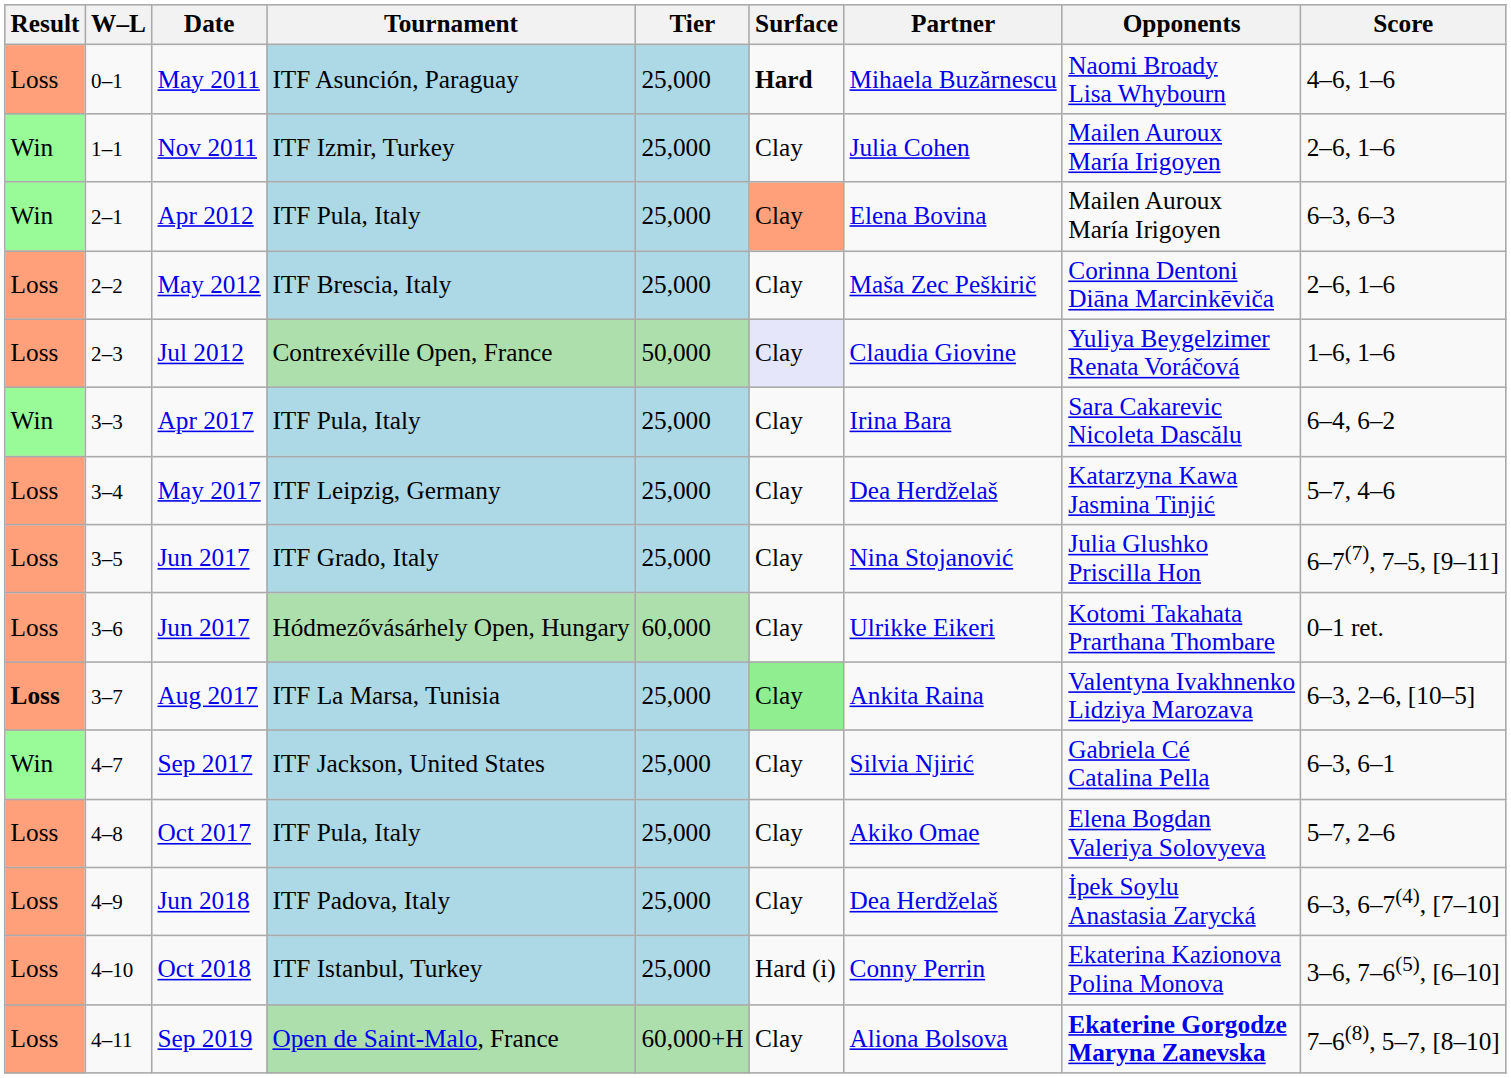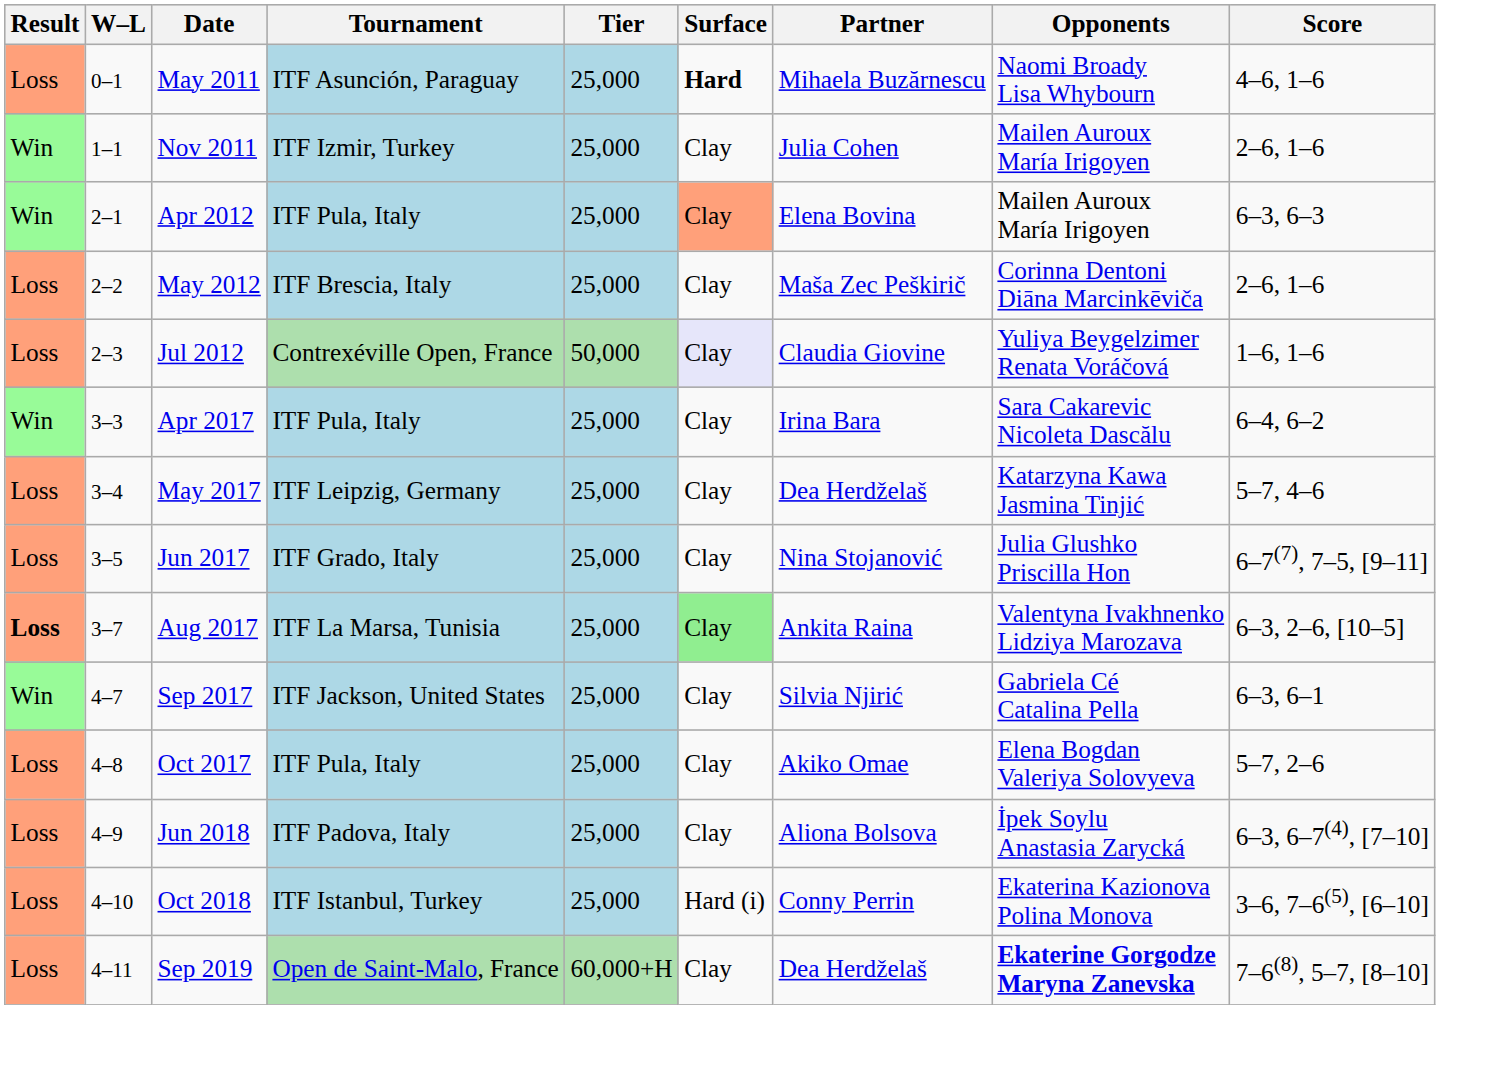 <table class="sortable wikitable">
 <tr>
 <th>Result</th>
 <th class="unsortable">W–L</th>
 <th>Date</th>
 <th>Tournament</th>
 <th>Tier</th>
 <th>Surface</th>
 <th>Partner</th>
 <th>Opponents</th>
 <th class="unsortable">Score</th>
 </tr>
 <tr>
 <td style="background:#ffa07a;">Loss</td>
 <td><small>0–1</small></td>
 <td><a href='#'>May 2011</a></td>
 <td style="background:lightblue;">ITF Asunción, Paraguay</td>
 <td style="background:lightblue;">25,000</td>
 <td><strong>Hard</strong></td>
 <td> <a href='#'>Mihaela Buzărnescu</a></td>
 <td> <a href='#'>Naomi Broady</a> <br>  <a href='#'>Lisa Whybourn</a></td>
 <td>4–6, 1–6</td>
 </tr>
 <tr>
 <td style="background:#98fb98;">Win</td>
 <td><small>1–1</small></td>
 <td><a href='#'>Nov 2011</a></td>
 <td style="background:lightblue;">ITF Izmir, Turkey</td>
 <td style="background:lightblue;">25,000</td>
 <td>Clay</td>
 <td> <a href='#'>Julia Cohen</a></td>
 <td> <a href='#'>Mailen Auroux</a> <br>  <a href='#'>María Irigoyen</a></td>
 <td>2–6, 1–6</td>
 </tr>
 <tr>
 <td style="background:#98fb98;">Win</td>
 <td><small>2–1</small></td>
 <td><a href='#'>Apr 2012</a></td>
 <td style="background:lightblue;">ITF Pula, Italy</td>
 <td style="background:lightblue;">25,000</td>
 <td style="background: lightsalmon;">Clay</td>
 <td> <a href='#'>Elena Bovina</a></td>
 <td> Mailen Auroux <br>  María Irigoyen</td>
 <td>6–3, 6–3</td>
 </tr>
 <tr>
 <td style="background:#ffa07a;">Loss</td>
 <td><small>2–2</small></td>
 <td><a href='#'>May 2012</a></td>
 <td style="background:lightblue;">ITF Brescia, Italy</td>
 <td style="background:lightblue;">25,000</td>
 <td>Clay</td>
 <td> <a href='#'>Maša Zec Peškirič</a></td>
 <td> <a href='#'>Corinna Dentoni</a> <br>  <a href='#'>Diāna Marcinkēviča</a></td>
 <td>2–6, 1–6</td>
 </tr>
 <tr>
 <td style="background:#ffa07a;">Loss</td>
 <td><small>2–3</small></td>
 <td><a href='#'>Jul 2012</a></td>
 <td style="background:#addfad;">Contrexéville Open, France</td>
 <td style="background:#addfad;">50,000</td>
 <td style="background: lavender;">Clay</td>
 <td> <a href='#'>Claudia Giovine</a></td>
 <td> <a href='#'>Yuliya Beygelzimer</a> <br>  <a href='#'>Renata Voráčová</a></td>
 <td>1–6, 1–6</td>
 </tr>
 <tr>
 <td style="background:#98fb98;">Win</td>
 <td><small>3–3</small></td>
 <td><a href='#'>Apr 2017</a></td>
 <td style="background:lightblue;">ITF Pula, Italy</td>
 <td style="background:lightblue;">25,000</td>
 <td>Clay</td>
 <td> <a href='#'>Irina Bara</a></td>
 <td> <a href='#'>Sara Cakarevic</a> <br>  <a href='#'>Nicoleta Dascălu</a></td>
 <td>6–4, 6–2</td>
 </tr>
 <tr>
 <td style="background:#ffa07a;">Loss</td>
 <td><small>3–4</small></td>
 <td><a href='#'>May 2017</a></td>
 <td style="background:lightblue;">ITF Leipzig, Germany</td>
 <td style="background:lightblue;">25,000</td>
 <td>Clay</td>
 <td> <a href='#'>Dea Herdželaš</a></td>
 <td> <a href='#'>Katarzyna Kawa</a> <br>  <a href='#'>Jasmina Tinjić</a></td>
 <td>5–7, 4–6</td>
 </tr>
 <tr>
 <td style="background:#ffa07a;">Loss</td>
 <td><small>3–5</small></td>
 <td><a href='#'>Jun 2017</a></td>
 <td style="background:lightblue;">ITF Grado, Italy</td>
 <td style="background:lightblue;">25,000</td>
 <td>Clay</td>
 <td> <a href='#'>Nina Stojanović</a></td>
 <td> <a href='#'>Julia Glushko</a> <br>  <a href='#'>Priscilla Hon</a></td>
 <td>6–7<sup>(7)</sup>, 7–5, [9–11]</td>
 </tr>
 <tr>
-<td style="background:#ffa07a;">Loss</td>
-<td><small>3–6</small></td>
-<td><a href='#'>Jun 2017</a></td>
-<td style="background:#addfad;">Hódmezővásárhely Open, Hungary</td>
-<td style="background:#addfad;">60,000</td>
-<td>Clay</td>
-<td> <a href='#'>Ulrikke Eikeri</a></td>
-<td> <a href='#'>Kotomi Takahata</a> <br>  <a href='#'>Prarthana Thombare</a></td>
-<td>0–1 ret.</td>
-</tr>
-<tr>
 <td style="background:#ffa07a;"><strong>Loss</strong></td>
 <td><small>3–7</small></td>
 <td><a href='#'>Aug 2017</a></td>
 <td style="background:lightblue;">ITF La Marsa, Tunisia</td>
 <td style="background:lightblue;">25,000</td>
 <td style="background: lightgreen;">Clay</td>
 <td> <a href='#'>Ankita Raina</a></td>
 <td> <a href='#'>Valentyna Ivakhnenko</a> <br>  <a href='#'>Lidziya Marozava</a></td>
 <td>6–3, 2–6, [10–5]</td>
 </tr>
 <tr>
 <td style="background:#98fb98;">Win</td>
 <td><small>4–7</small></td>
 <td><a href='#'>Sep 2017</a></td>
 <td style="background:lightblue;">ITF Jackson, United States</td>
 <td style="background:lightblue;">25,000</td>
 <td>Clay</td>
 <td> <a href='#'>Silvia Njirić</a></td>
 <td> <a href='#'>Gabriela Cé</a> <br>  <a href='#'>Catalina Pella</a></td>
 <td>6–3, 6–1</td>
 </tr>
 <tr>
 <td style="background:#ffa07a;">Loss</td>
 <td><small>4–8</small></td>
 <td><a href='#'>Oct 2017</a></td>
 <td style="background:lightblue;">ITF Pula, Italy</td>
 <td style="background:lightblue;">25,000</td>
 <td>Clay</td>
 <td> <a href='#'>Akiko Omae</a></td>
 <td> <a href='#'>Elena Bogdan</a> <br>  <a href='#'>Valeriya Solovyeva</a></td>
 <td>5–7, 2–6</td>
 </tr>
 <tr>
 <td style="background:#ffa07a;">Loss</td>
 <td><small>4–9</small></td>
 <td><a href='#'>Jun 2018</a></td>
 <td style="background:lightblue;">ITF Padova, Italy</td>
 <td style="background:lightblue;">25,000</td>
 <td>Clay</td>
-<td> <a href='#'>Dea Herdželaš</a></td>
+<td> <a href='#'>Aliona Bolsova</a></td>
 <td> <a href='#'>İpek Soylu</a> <br>  <a href='#'>Anastasia Zarycká</a></td>
 <td>6–3, 6–7<sup>(4)</sup>, [7–10]</td>
 </tr>
 <tr>
 <td style="background:#ffa07a;">Loss</td>
 <td><small>4–10</small></td>
 <td><a href='#'>Oct 2018</a></td>
 <td style="background:lightblue;">ITF Istanbul, Turkey</td>
 <td style="background:lightblue;">25,000</td>
 <td>Hard (i)</td>
 <td> <a href='#'>Conny Perrin</a></td>
 <td> <a href='#'>Ekaterina Kazionova</a> <br>  <a href='#'>Polina Monova</a></td>
 <td>3–6, 7–6<sup>(5)</sup>, [6–10]</td>
 </tr>
 <tr>
 <td style="background:#ffa07a;">Loss</td>
 <td><small>4–11</small></td>
 <td><a href='#'>Sep 2019</a></td>
 <td style="background:#addfad;"><a href='#'>Open de Saint-Malo</a>, France</td>
 <td style="background:#addfad;">60,000+H</td>
 <td>Clay</td>
-<td> <a href='#'>Aliona Bolsova</a></td>
+<td> <a href='#'>Dea Herdželaš</a></td>
 <td><strong> <a href='#'>Ekaterine Gorgodze</a> <br>  <a href='#'>Maryna Zanevska</a></strong></td>
 <td>7–6<sup>(8)</sup>, 5–7, [8–10]</td>
 </tr>
 </table>
